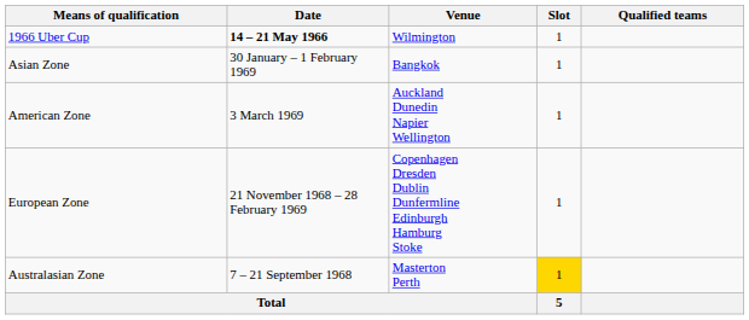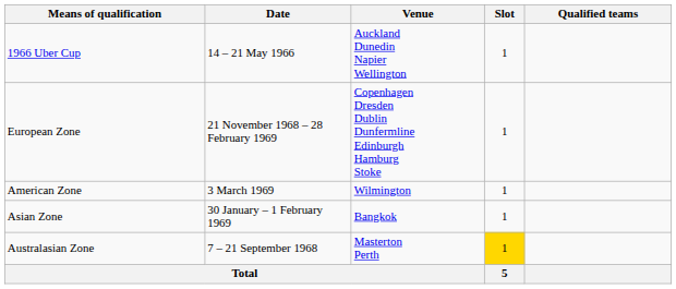 <table class="wikitable" width="900">
 <tr>
 <th width="30%">Means of qualification</th>
 <th width="22%">Date</th>
 <th width="20%">Venue</th>
 <th width="6%">Slot</th>
 <th width="22%">Qualified teams</th>
 </tr>
 <tr>
 <td><a href='#'>1966 Uber Cup</a></td>
-<td><strong>14 – 21 May 1966</strong></td>
+<td>14 – 21 May 1966</td>
+<td><a href='#'>Auckland</a><br><a href='#'>Dunedin</a><br><a href='#'>Napier</a><br><a href='#'>Wellington</a></td>
+<td align="center">1</td>
+<td></td>
+</tr>
+<tr>
+<td>European Zone</td>
+<td>21 November 1968 – 28 February 1969</td>
+<td><a href='#'>Copenhagen</a><br><a href='#'>Dresden</a><br><a href='#'>Dublin</a><br><a href='#'>Dunfermline</a><br><a href='#'>Edinburgh</a><br><a href='#'>Hamburg</a><br><a href='#'>Stoke</a></td>
+<td align="center">1</td>
+<td></td>
+</tr>
+<tr>
+<td>American Zone</td>
+<td>3 March 1969</td>
 <td><a href='#'>Wilmington</a></td>
 <td align="center">1</td>
 <td></td>
 </tr>
 <tr>
 <td>Asian Zone</td>
 <td>30 January – 1 February 1969</td>
 <td><a href='#'>Bangkok</a></td>
-<td align="center">1</td>
-<td></td>
-</tr>
-<tr>
-<td>American Zone</td>
-<td>3 March 1969</td>
-<td><a href='#'>Auckland</a><br><a href='#'>Dunedin</a><br><a href='#'>Napier</a><br><a href='#'>Wellington</a></td>
-<td align="center">1</td>
-<td></td>
-</tr>
-<tr>
-<td>European Zone</td>
-<td>21 November 1968 – 28 February 1969</td>
-<td><a href='#'>Copenhagen</a><br><a href='#'>Dresden</a><br><a href='#'>Dublin</a><br><a href='#'>Dunfermline</a><br><a href='#'>Edinburgh</a><br><a href='#'>Hamburg</a><br><a href='#'>Stoke</a></td>
 <td align="center">1</td>
 <td></td>
 </tr>
 <tr>
 <td>Australasian Zone</td>
 <td>7 – 21 September 1968</td>
 <td><a href='#'>Masterton</a><br><a href='#'>Perth</a></td>
 <td align="center" style="background: gold;">1</td>
 <td></td>
 </tr>
 <tr>
 <th colspan="3">Total</th>
 <th>5</th>
 <th></th>
 </tr>
 </table>
